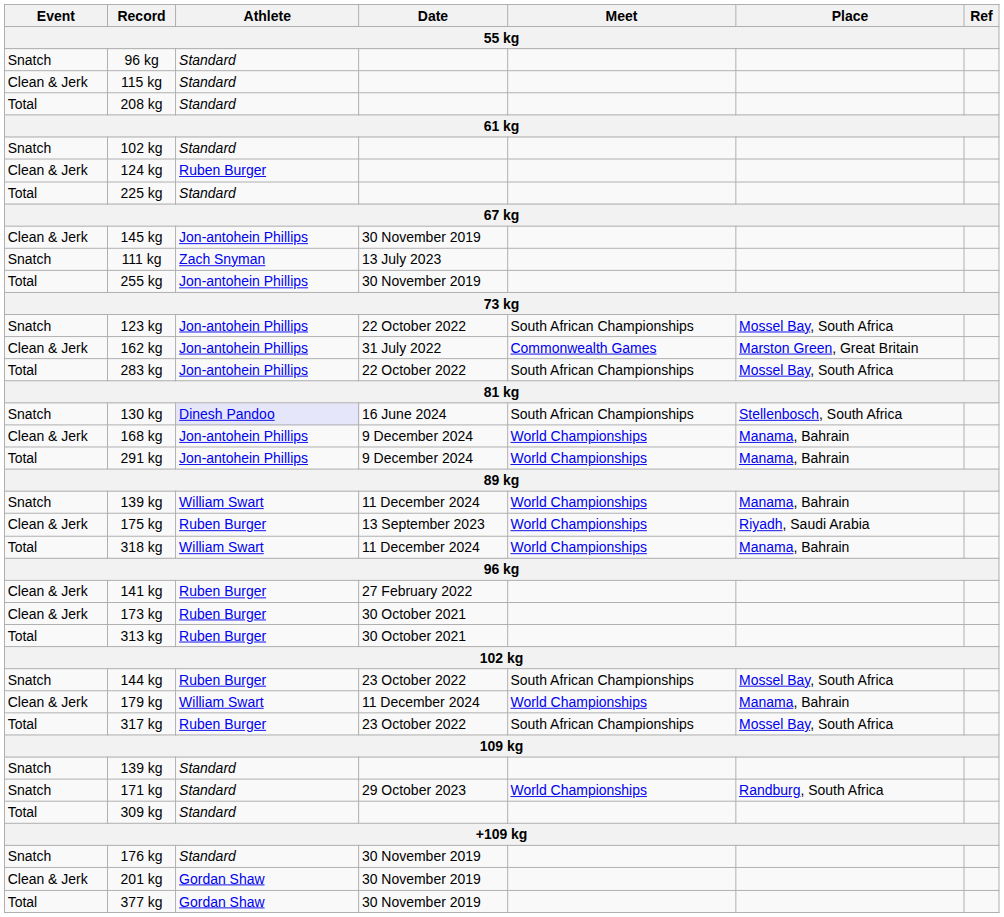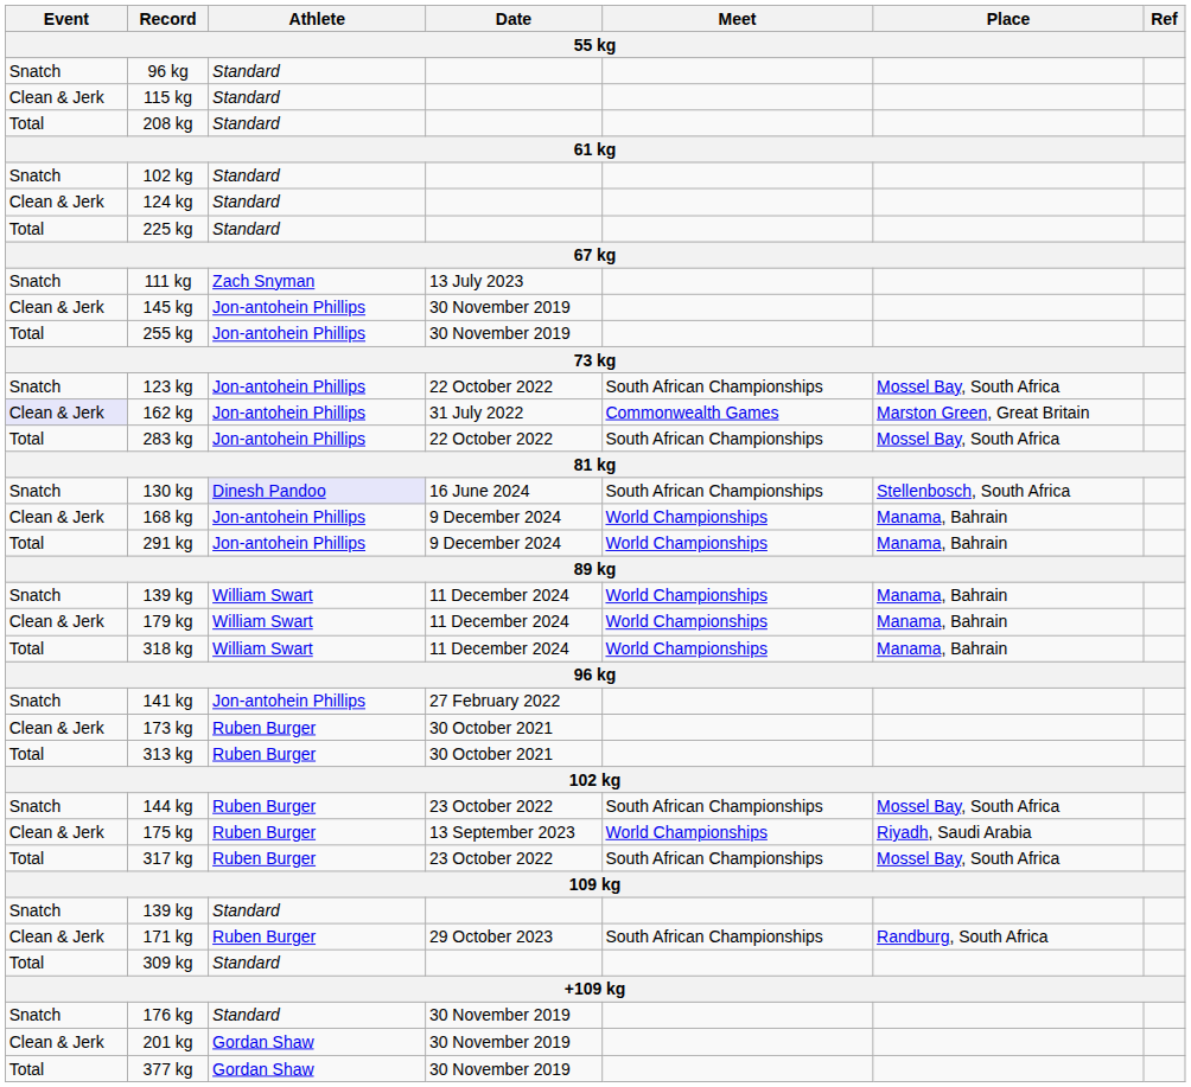 <table class="wikitable" style="font-size:95%;">
 <tr>
 <th width=9%>Event</th>
 <th width=6%>Record</th>
 <th width=16%>Athlete</th>
 <th width=13%>Date</th>
 <th width=20%>Meet</th>
 <th width=20%>Place</th>
 <th width=3%>Ref</th>
 </tr>
 <tr bgcolor="#DDDDDD">
 <th colspan="7">55 kg</th>
 </tr>
 <tr>
 <td>Snatch</td>
 <td align="center">96 kg</td>
 <td><em>Standard</em></td>
 <td></td>
 <td></td>
 <td></td>
 <td></td>
 </tr>
 <tr>
 <td>Clean & Jerk</td>
 <td align="center">115 kg</td>
 <td><em>Standard</em></td>
 <td></td>
 <td></td>
 <td></td>
 <td></td>
 </tr>
 <tr>
 <td>Total</td>
 <td align="center">208 kg</td>
 <td><em>Standard</em></td>
 <td></td>
 <td></td>
 <td></td>
 <td></td>
 </tr>
 <tr bgcolor="#DDDDDD">
 <th colspan="7">61 kg</th>
 </tr>
 <tr>
 <td>Snatch</td>
 <td align="center">102 kg</td>
 <td><em>Standard</em></td>
 <td></td>
 <td></td>
 <td></td>
 <td></td>
 </tr>
 <tr>
 <td>Clean & Jerk</td>
 <td align="center">124 kg</td>
-<td><a href='#'>Ruben Burger</a></td>
+<td><em>Standard</em></td>
 <td></td>
 <td></td>
 <td></td>
 <td></td>
 </tr>
 <tr>
 <td>Total</td>
 <td align="center">225 kg</td>
 <td><em>Standard</em></td>
 <td></td>
 <td></td>
 <td></td>
 <td></td>
 </tr>
 <tr bgcolor="#DDDDDD">
 <th colspan="7">67 kg</th>
 </tr>
 <tr>
-<td>Clean & Jerk</td>
-<td align="center">145 kg</td>
-<td><a href='#'>Jon-antohein Phillips</a></td>
-<td>30 November 2019</td>
+<td>Snatch</td>
+<td align="center">111 kg</td>
+<td><a href='#'>Zach Snyman</a></td>
+<td>13 July 2023</td>
 <td></td>
 <td></td>
 <td></td>
 </tr>
 <tr>
-<td>Snatch</td>
-<td align="center">111 kg</td>
-<td><a href='#'>Zach Snyman</a></td>
-<td>13 July 2023</td>
+<td>Clean & Jerk</td>
+<td align="center">145 kg</td>
+<td><a href='#'>Jon-antohein Phillips</a></td>
+<td>30 November 2019</td>
 <td></td>
 <td></td>
 <td></td>
 </tr>
 <tr>
 <td>Total</td>
 <td align="center">255 kg</td>
 <td><a href='#'>Jon-antohein Phillips</a></td>
 <td>30 November 2019</td>
 <td></td>
 <td></td>
 <td></td>
 </tr>
 <tr bgcolor="#DDDDDD">
 <th colspan="7">73 kg</th>
 </tr>
 <tr>
 <td>Snatch</td>
 <td align="center">123 kg</td>
 <td><a href='#'>Jon-antohein Phillips</a></td>
 <td>22 October 2022</td>
 <td>South African Championships</td>
 <td><a href='#'>Mossel Bay</a>, South Africa</td>
 <td></td>
 </tr>
 <tr>
-<td>Clean & Jerk</td>
+<td style="background: lavender;">Clean & Jerk</td>
 <td align="center">162 kg</td>
 <td><a href='#'>Jon-antohein Phillips</a></td>
 <td>31 July 2022</td>
 <td><a href='#'>Commonwealth Games</a></td>
 <td><a href='#'>Marston Green</a>, Great Britain</td>
 <td></td>
 </tr>
 <tr>
 <td>Total</td>
 <td align="center">283 kg</td>
 <td><a href='#'>Jon-antohein Phillips</a></td>
 <td>22 October 2022</td>
 <td>South African Championships</td>
 <td><a href='#'>Mossel Bay</a>, South Africa</td>
 <td></td>
 </tr>
 <tr bgcolor="#DDDDDD">
 <th colspan="7">81 kg</th>
 </tr>
 <tr>
 <td>Snatch</td>
 <td align="center">130 kg</td>
 <td style="background: lavender;"><a href='#'>Dinesh Pandoo</a></td>
 <td>16 June 2024</td>
 <td>South African Championships</td>
 <td><a href='#'>Stellenbosch</a>, South Africa</td>
 <td></td>
 </tr>
 <tr>
 <td>Clean & Jerk</td>
 <td align="center">168 kg</td>
 <td><a href='#'>Jon-antohein Phillips</a></td>
 <td>9 December 2024</td>
 <td><a href='#'>World Championships</a></td>
 <td><a href='#'>Manama</a>, Bahrain</td>
 <td></td>
 </tr>
 <tr>
 <td>Total</td>
 <td align="center">291 kg</td>
 <td><a href='#'>Jon-antohein Phillips</a></td>
 <td>9 December 2024</td>
 <td><a href='#'>World Championships</a></td>
 <td><a href='#'>Manama</a>, Bahrain</td>
 <td></td>
 </tr>
 <tr bgcolor="#DDDDDD">
 <th colspan="7">89 kg</th>
 </tr>
 <tr>
 <td>Snatch</td>
 <td align="center">139 kg</td>
 <td><a href='#'>William Swart</a></td>
 <td>11 December 2024</td>
 <td><a href='#'>World Championships</a></td>
 <td><a href='#'>Manama</a>, Bahrain</td>
 <td></td>
 </tr>
 <tr>
 <td>Clean & Jerk</td>
-<td align="center">175 kg</td>
-<td><a href='#'>Ruben Burger</a></td>
-<td>13 September 2023</td>
+<td align="center">179 kg</td>
+<td><a href='#'>William Swart</a></td>
+<td>11 December 2024</td>
 <td><a href='#'>World Championships</a></td>
-<td><a href='#'>Riyadh</a>, Saudi Arabia</td>
+<td><a href='#'>Manama</a>, Bahrain</td>
 <td></td>
 </tr>
 <tr>
 <td>Total</td>
 <td align="center">318 kg</td>
 <td><a href='#'>William Swart</a></td>
 <td>11 December 2024</td>
 <td><a href='#'>World Championships</a></td>
 <td><a href='#'>Manama</a>, Bahrain</td>
 <td></td>
 </tr>
 <tr bgcolor="#DDDDDD">
 <th colspan="7">96 kg</th>
 </tr>
 <tr>
-<td>Clean & Jerk</td>
+<td>Snatch</td>
 <td align="center">141 kg</td>
-<td><a href='#'>Ruben Burger</a></td>
+<td><a href='#'>Jon-antohein Phillips</a></td>
 <td>27 February 2022</td>
 <td></td>
 <td></td>
 <td></td>
 </tr>
 <tr>
 <td>Clean & Jerk</td>
 <td align="center">173 kg</td>
 <td><a href='#'>Ruben Burger</a></td>
 <td>30 October 2021</td>
 <td></td>
 <td></td>
 <td></td>
 </tr>
 <tr>
 <td>Total</td>
 <td align="center">313 kg</td>
 <td><a href='#'>Ruben Burger</a></td>
 <td>30 October 2021</td>
 <td></td>
 <td></td>
 <td></td>
 </tr>
 <tr bgcolor="#DDDDDD">
 <th colspan="7">102 kg</th>
 </tr>
 <tr>
 <td>Snatch</td>
 <td align="center">144 kg</td>
 <td><a href='#'>Ruben Burger</a></td>
 <td>23 October 2022</td>
 <td>South African Championships</td>
 <td><a href='#'>Mossel Bay</a>, South Africa</td>
 <td></td>
 </tr>
 <tr>
 <td>Clean & Jerk</td>
-<td align="center">179 kg</td>
-<td><a href='#'>William Swart</a></td>
-<td>11 December 2024</td>
+<td align="center">175 kg</td>
+<td><a href='#'>Ruben Burger</a></td>
+<td>13 September 2023</td>
 <td><a href='#'>World Championships</a></td>
-<td><a href='#'>Manama</a>, Bahrain</td>
+<td><a href='#'>Riyadh</a>, Saudi Arabia</td>
 <td></td>
 </tr>
 <tr>
 <td>Total</td>
 <td align="center">317 kg</td>
 <td><a href='#'>Ruben Burger</a></td>
 <td>23 October 2022</td>
 <td>South African Championships</td>
 <td><a href='#'>Mossel Bay</a>, South Africa</td>
 <td></td>
 </tr>
 <tr bgcolor="#DDDDDD">
 <th colspan="7">109 kg</th>
 </tr>
 <tr>
 <td>Snatch</td>
 <td align="center">139 kg</td>
 <td><em>Standard</em></td>
 <td></td>
 <td></td>
 <td></td>
 <td></td>
 </tr>
 <tr>
-<td>Snatch</td>
+<td>Clean & Jerk</td>
 <td align="center">171 kg</td>
-<td><em>Standard</em></td>
+<td><a href='#'>Ruben Burger</a></td>
 <td>29 October 2023</td>
-<td><a href='#'>World Championships</a></td>
+<td>South African Championships</td>
 <td><a href='#'>Randburg</a>, South Africa</td>
 <td></td>
 </tr>
 <tr>
 <td>Total</td>
 <td align="center">309 kg</td>
 <td><em>Standard</em></td>
 <td></td>
 <td></td>
 <td></td>
 <td></td>
 </tr>
 <tr bgcolor="#DDDDDD">
 <th colspan="7">+109 kg</th>
 </tr>
 <tr>
 <td>Snatch</td>
 <td align="center">176 kg</td>
 <td><em>Standard</em></td>
 <td>30 November 2019</td>
 <td></td>
 <td></td>
 <td></td>
 </tr>
 <tr>
 <td>Clean & Jerk</td>
 <td align="center">201 kg</td>
 <td><a href='#'>Gordan Shaw</a></td>
 <td>30 November 2019</td>
 <td></td>
 <td></td>
 <td></td>
 </tr>
 <tr>
 <td>Total</td>
 <td align="center">377 kg</td>
 <td><a href='#'>Gordan Shaw</a></td>
 <td>30 November 2019</td>
 <td></td>
 <td></td>
 <td></td>
 </tr>
 </table>
